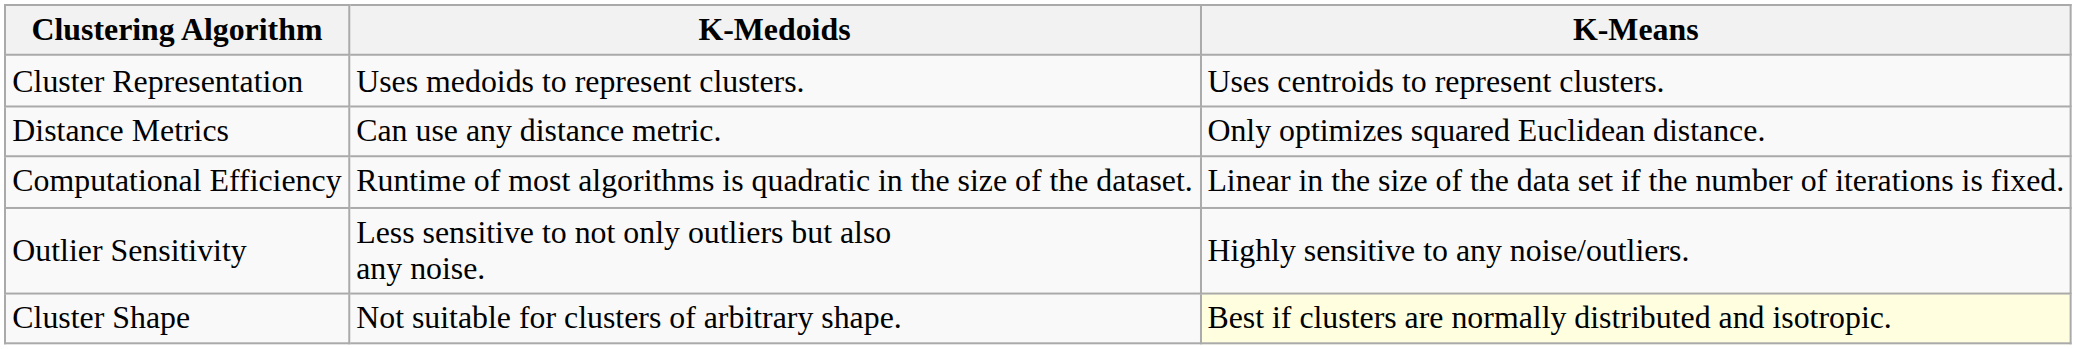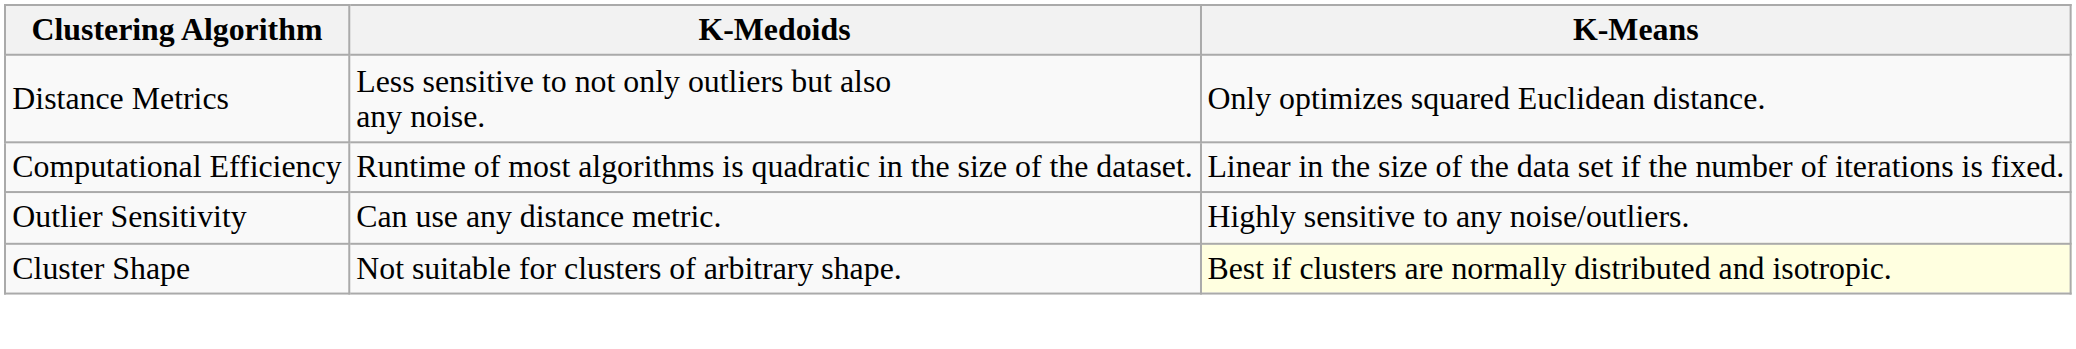 <table class="wikitable">
 <tr>
 <th>Clustering Algorithm</th>
 <th>K-Medoids</th>
 <th>K-Means</th>
 </tr>
 <tr>
-<td>Cluster Representation</td>
-<td>Uses medoids to represent clusters.</td>
-<td>Uses centroids to represent clusters.</td>
-</tr>
-<tr>
 <td>Distance Metrics</td>
-<td>Can use any distance metric.</td>
+<td>Less sensitive to not only outliers but also<br>any noise.</td>
 <td>Only optimizes squared Euclidean distance.</td>
 </tr>
 <tr>
 <td>Computational Efficiency</td>
 <td>Runtime of most algorithms is quadratic in the size of the dataset.</td>
 <td>Linear in the size of the data set if the number of iterations is fixed.</td>
 </tr>
 <tr>
 <td>Outlier Sensitivity</td>
-<td>Less sensitive to not only outliers but also<br>any noise.</td>
+<td>Can use any distance metric.</td>
 <td>Highly sensitive to any noise/outliers.</td>
 </tr>
 <tr>
 <td>Cluster Shape</td>
 <td>Not suitable for clusters of arbitrary shape.</td>
 <td style="background: lightyellow;">Best if clusters are normally distributed and isotropic.</td>
 </tr>
 </table>
